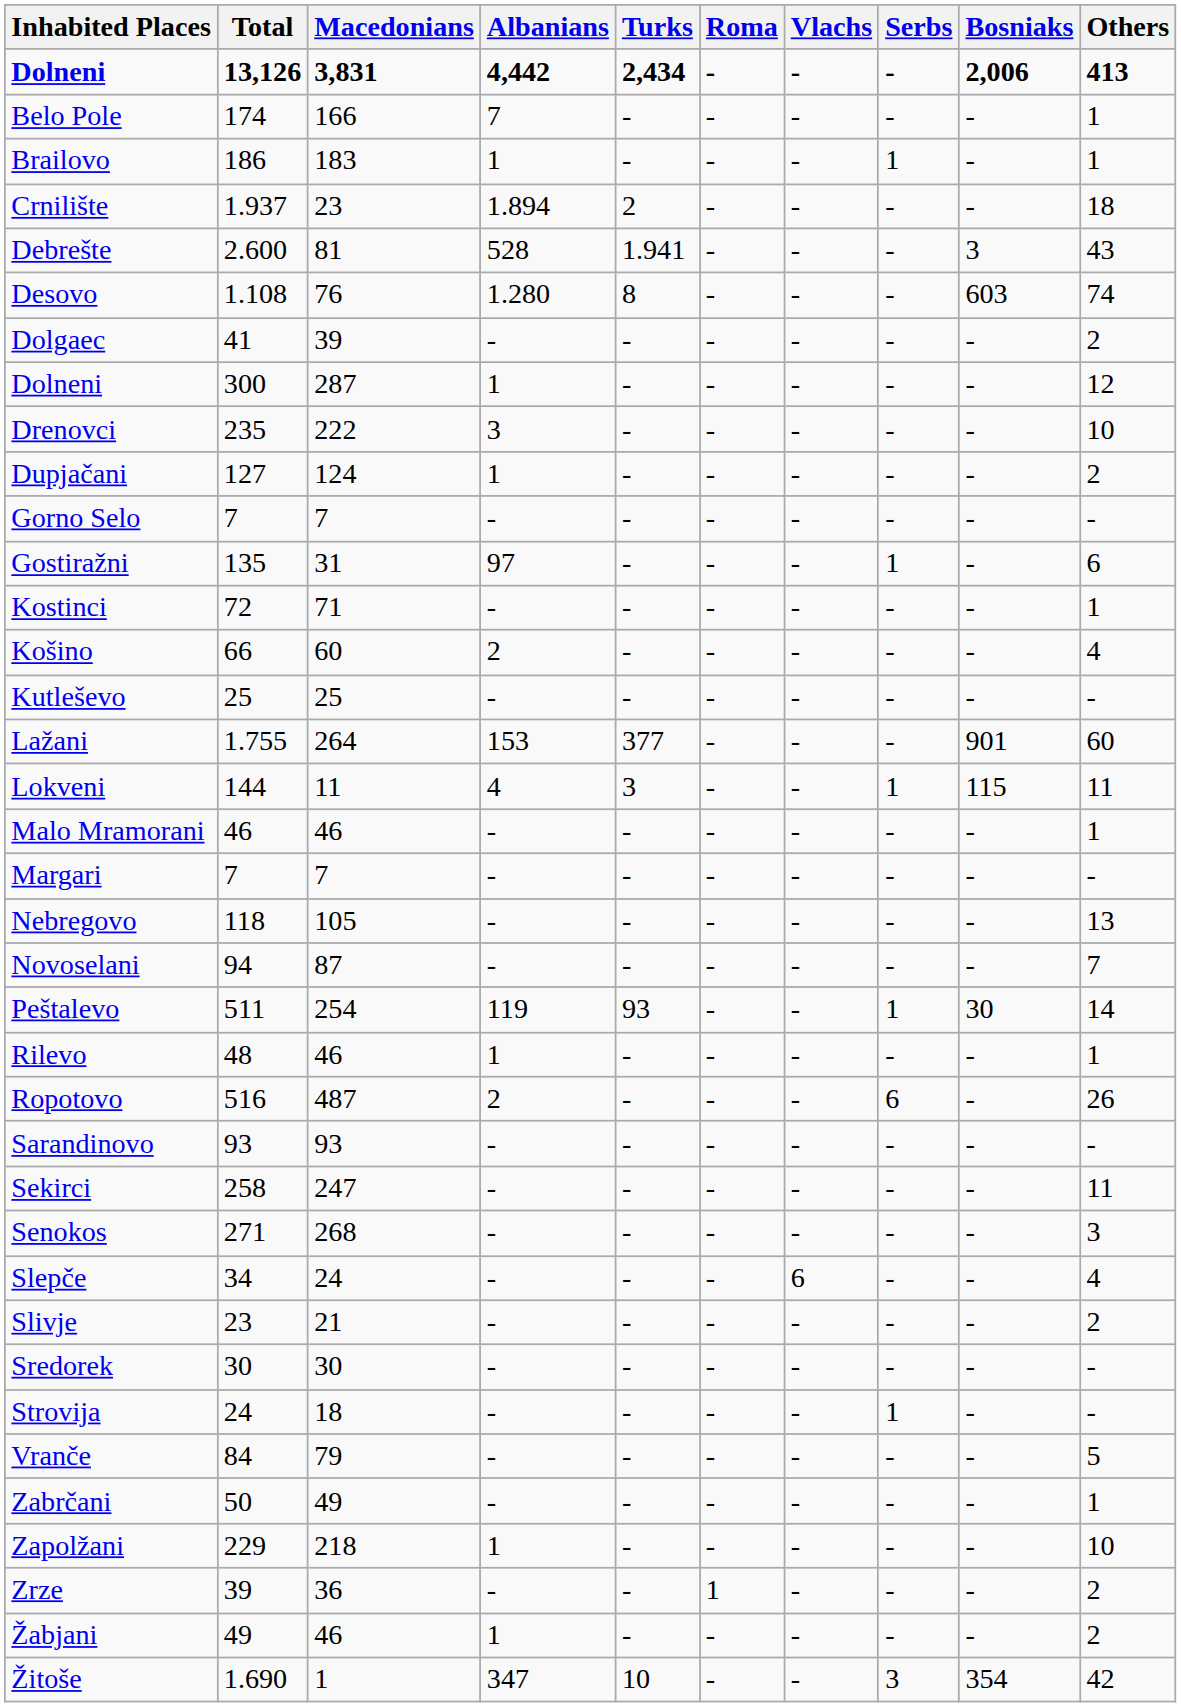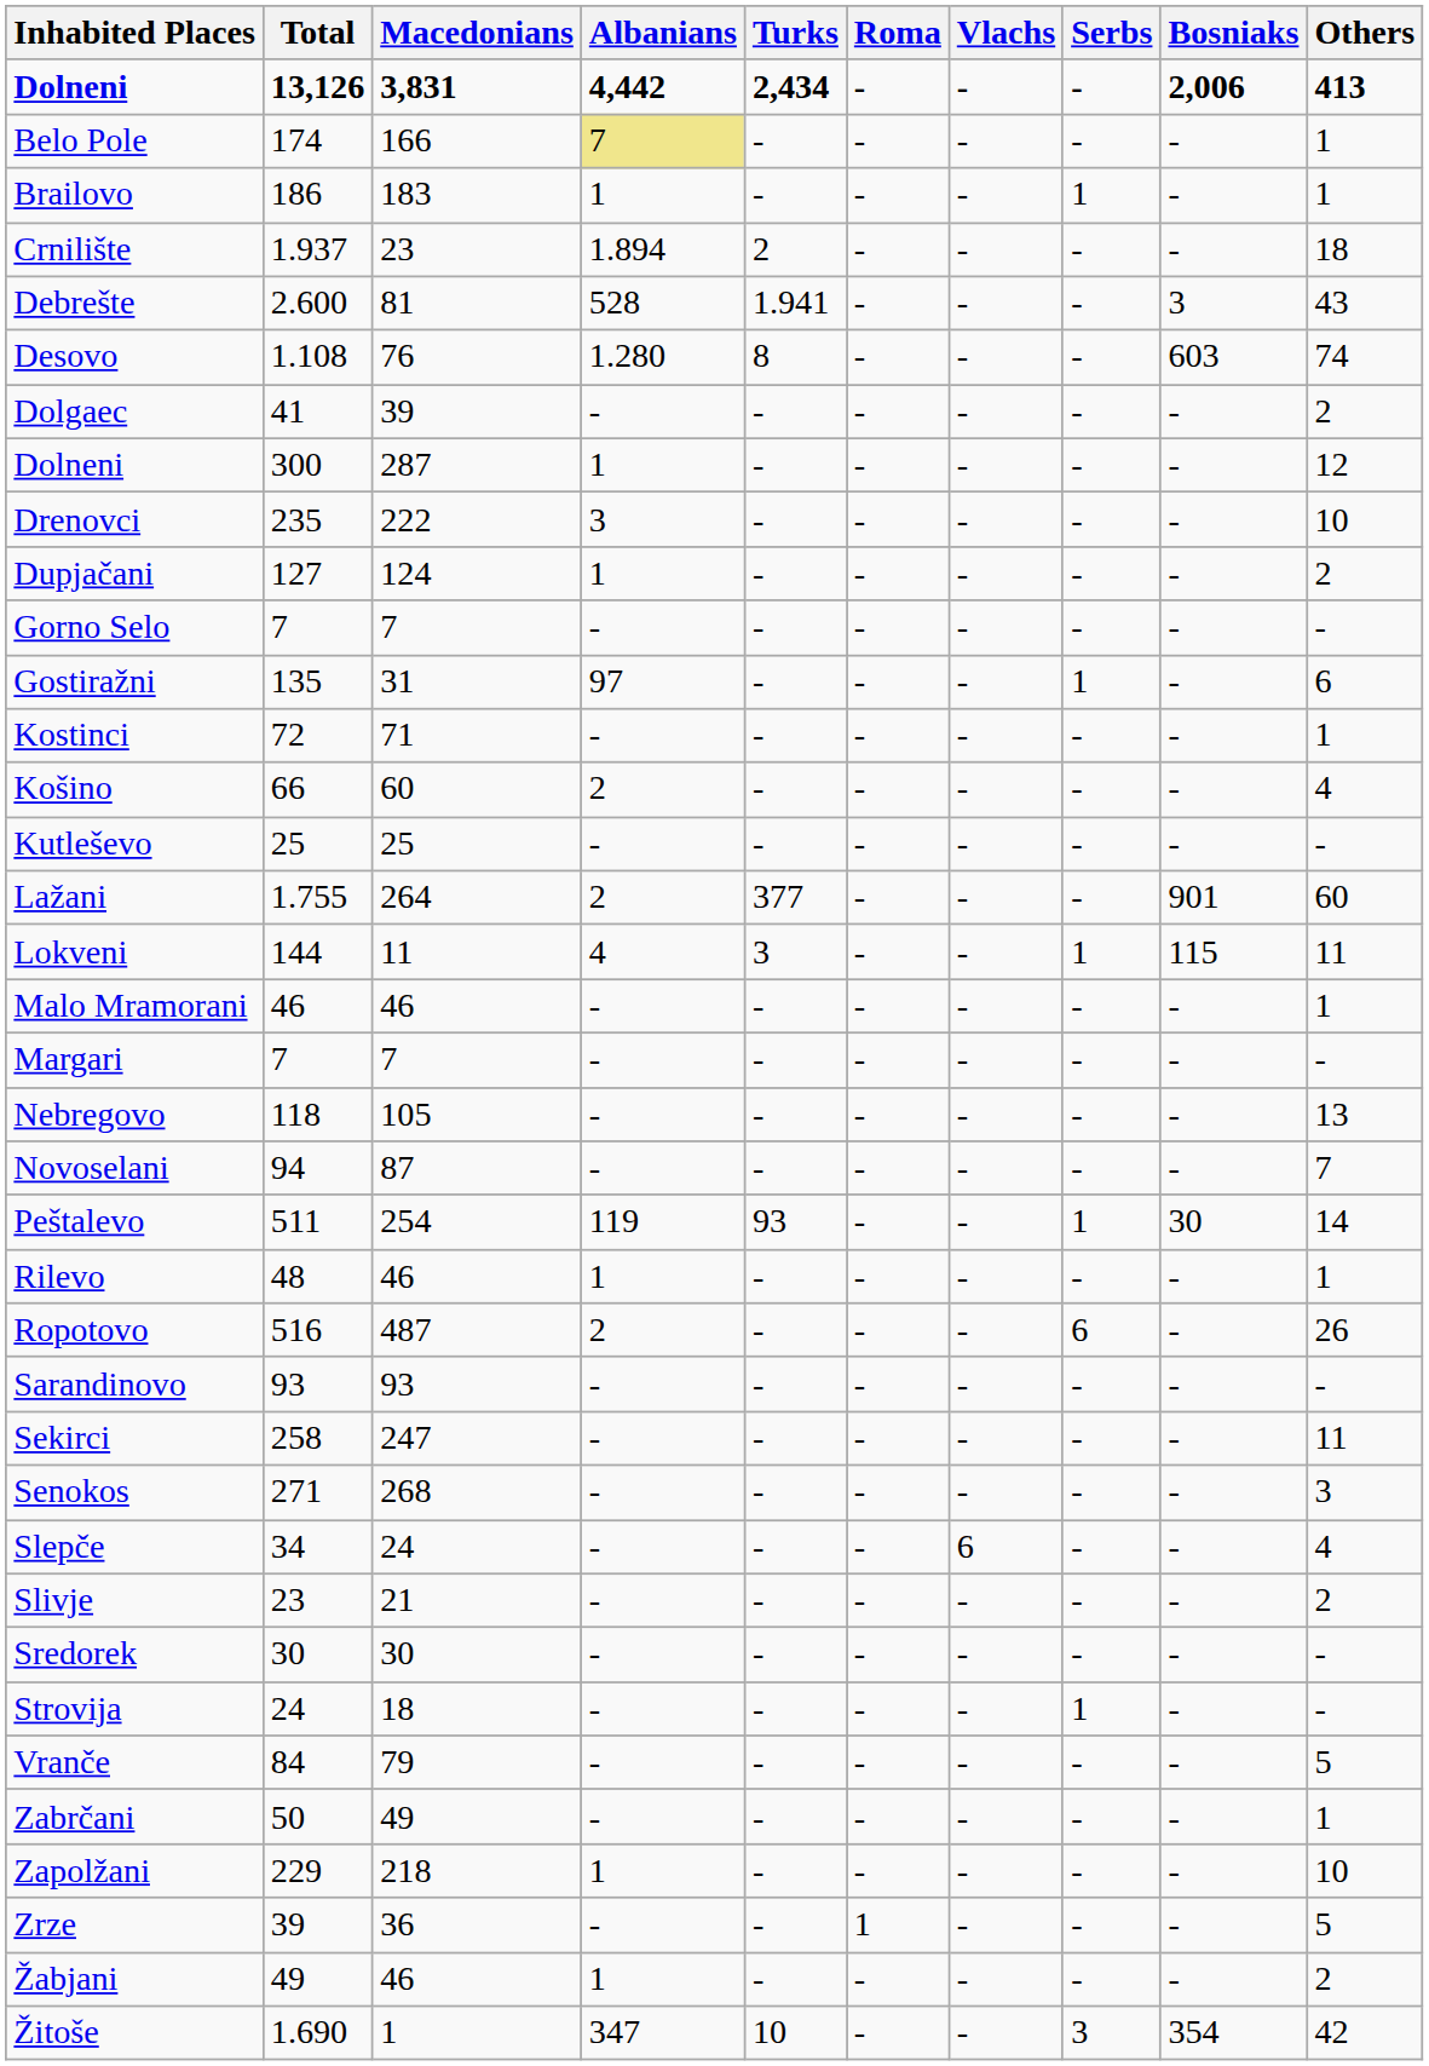 <table class="wikitable sortable">
 <tr>
 <th>Inhabited Places</th>
 <th>Total</th>
 <th><a href='#'>Macedonians</a></th>
 <th><a href='#'>Albanians</a></th>
 <th><a href='#'>Turks</a></th>
 <th><a href='#'>Roma</a></th>
 <th><a href='#'>Vlachs</a></th>
 <th><a href='#'>Serbs</a></th>
 <th><a href='#'>Bosniaks</a></th>
 <th>Others</th>
 </tr>
 <tr>
 <td><strong><a href='#'>Dolneni</a></strong></td>
 <td><strong>13,126</strong></td>
 <td><strong>3,831</strong></td>
 <td><strong>4,442</strong></td>
 <td><strong>2,434</strong></td>
 <td><strong>-</strong></td>
 <td><strong>-</strong></td>
 <td><strong>-</strong></td>
 <td><strong>2,006</strong></td>
 <td><strong>413</strong></td>
 </tr>
 <tr>
 <td><a href='#'>Belo Pole</a></td>
 <td>174</td>
 <td>166</td>
-<td>7</td>
+<td style="background: khaki;">7</td>
 <td>-</td>
 <td>-</td>
 <td>-</td>
 <td>-</td>
 <td>-</td>
 <td>1</td>
 </tr>
 <tr>
 <td><a href='#'>Brailovo</a></td>
 <td>186</td>
 <td>183</td>
 <td>1</td>
 <td>-</td>
 <td>-</td>
 <td>-</td>
 <td>1</td>
 <td>-</td>
 <td>1</td>
 </tr>
 <tr>
 <td><a href='#'>Crnilište</a></td>
 <td>1.937</td>
 <td>23</td>
 <td>1.894</td>
 <td>2</td>
 <td>-</td>
 <td>-</td>
 <td>-</td>
 <td>-</td>
 <td>18</td>
 </tr>
 <tr>
 <td><a href='#'>Debrešte</a></td>
 <td>2.600</td>
 <td>81</td>
 <td>528</td>
 <td>1.941</td>
 <td>-</td>
 <td>-</td>
 <td>-</td>
 <td>3</td>
 <td>43</td>
 </tr>
 <tr>
 <td><a href='#'>Desovo</a></td>
 <td>1.108</td>
 <td>76</td>
 <td>1.280</td>
 <td>8</td>
 <td>-</td>
 <td>-</td>
 <td>-</td>
 <td>603</td>
 <td>74</td>
 </tr>
 <tr>
 <td><a href='#'>Dolgaec</a></td>
 <td>41</td>
 <td>39</td>
 <td>-</td>
 <td>-</td>
 <td>-</td>
 <td>-</td>
 <td>-</td>
 <td>-</td>
 <td>2</td>
 </tr>
 <tr>
 <td><a href='#'>Dolneni</a></td>
 <td>300</td>
 <td>287</td>
 <td>1</td>
 <td>-</td>
 <td>-</td>
 <td>-</td>
 <td>-</td>
 <td>-</td>
 <td>12</td>
 </tr>
 <tr>
 <td><a href='#'>Drenovci</a></td>
 <td>235</td>
 <td>222</td>
 <td>3</td>
 <td>-</td>
 <td>-</td>
 <td>-</td>
 <td>-</td>
 <td>-</td>
 <td>10</td>
 </tr>
 <tr>
 <td><a href='#'>Dupjačani</a></td>
 <td>127</td>
 <td>124</td>
 <td>1</td>
 <td>-</td>
 <td>-</td>
 <td>-</td>
 <td>-</td>
 <td>-</td>
 <td>2</td>
 </tr>
 <tr>
 <td><a href='#'>Gorno Selo</a></td>
 <td>7</td>
 <td>7</td>
 <td>-</td>
 <td>-</td>
 <td>-</td>
 <td>-</td>
 <td>-</td>
 <td>-</td>
 <td>-</td>
 </tr>
 <tr>
 <td><a href='#'>Gostiražni</a></td>
 <td>135</td>
 <td>31</td>
 <td>97</td>
 <td>-</td>
 <td>-</td>
 <td>-</td>
 <td>1</td>
 <td>-</td>
 <td>6</td>
 </tr>
 <tr>
 <td><a href='#'>Kostinci</a></td>
 <td>72</td>
 <td>71</td>
 <td>-</td>
 <td>-</td>
 <td>-</td>
 <td>-</td>
 <td>-</td>
 <td>-</td>
 <td>1</td>
 </tr>
 <tr>
 <td><a href='#'>Košino</a></td>
 <td>66</td>
 <td>60</td>
 <td>2</td>
 <td>-</td>
 <td>-</td>
 <td>-</td>
 <td>-</td>
 <td>-</td>
 <td>4</td>
 </tr>
 <tr>
 <td><a href='#'>Kutleševo</a></td>
 <td>25</td>
 <td>25</td>
 <td>-</td>
 <td>-</td>
 <td>-</td>
 <td>-</td>
 <td>-</td>
 <td>-</td>
 <td>-</td>
 </tr>
 <tr>
 <td><a href='#'>Lažani</a></td>
 <td>1.755</td>
 <td>264</td>
-<td>153</td>
+<td>2</td>
 <td>377</td>
 <td>-</td>
 <td>-</td>
 <td>-</td>
 <td>901</td>
 <td>60</td>
 </tr>
 <tr>
 <td><a href='#'>Lokveni</a></td>
 <td>144</td>
 <td>11</td>
 <td>4</td>
 <td>3</td>
 <td>-</td>
 <td>-</td>
 <td>1</td>
 <td>115</td>
 <td>11</td>
 </tr>
 <tr>
 <td><a href='#'>Malo Mramorani</a></td>
 <td>46</td>
 <td>46</td>
 <td>-</td>
 <td>-</td>
 <td>-</td>
 <td>-</td>
 <td>-</td>
 <td>-</td>
 <td>1</td>
 </tr>
 <tr>
 <td><a href='#'>Margari</a></td>
 <td>7</td>
 <td>7</td>
 <td>-</td>
 <td>-</td>
 <td>-</td>
 <td>-</td>
 <td>-</td>
 <td>-</td>
 <td>-</td>
 </tr>
 <tr>
 <td><a href='#'>Nebregovo</a></td>
 <td>118</td>
 <td>105</td>
 <td>-</td>
 <td>-</td>
 <td>-</td>
 <td>-</td>
 <td>-</td>
 <td>-</td>
 <td>13</td>
 </tr>
 <tr>
 <td><a href='#'>Novoselani</a></td>
 <td>94</td>
 <td>87</td>
 <td>-</td>
 <td>-</td>
 <td>-</td>
 <td>-</td>
 <td>-</td>
 <td>-</td>
 <td>7</td>
 </tr>
 <tr>
 <td><a href='#'>Peštalevo</a></td>
 <td>511</td>
 <td>254</td>
 <td>119</td>
 <td>93</td>
 <td>-</td>
 <td>-</td>
 <td>1</td>
 <td>30</td>
 <td>14</td>
 </tr>
 <tr>
 <td><a href='#'>Rilevo</a></td>
 <td>48</td>
 <td>46</td>
 <td>1</td>
 <td>-</td>
 <td>-</td>
 <td>-</td>
 <td>-</td>
 <td>-</td>
 <td>1</td>
 </tr>
 <tr>
 <td><a href='#'>Ropotovo</a></td>
 <td>516</td>
 <td>487</td>
 <td>2</td>
 <td>-</td>
 <td>-</td>
 <td>-</td>
 <td>6</td>
 <td>-</td>
 <td>26</td>
 </tr>
 <tr>
 <td><a href='#'>Sarandinovo</a></td>
 <td>93</td>
 <td>93</td>
 <td>-</td>
 <td>-</td>
 <td>-</td>
 <td>-</td>
 <td>-</td>
 <td>-</td>
 <td>-</td>
 </tr>
 <tr>
 <td><a href='#'>Sekirci</a></td>
 <td>258</td>
 <td>247</td>
 <td>-</td>
 <td>-</td>
 <td>-</td>
 <td>-</td>
 <td>-</td>
 <td>-</td>
 <td>11</td>
 </tr>
 <tr>
 <td><a href='#'>Senokos</a></td>
 <td>271</td>
 <td>268</td>
 <td>-</td>
 <td>-</td>
 <td>-</td>
 <td>-</td>
 <td>-</td>
 <td>-</td>
 <td>3</td>
 </tr>
 <tr>
 <td><a href='#'>Slepče</a></td>
 <td>34</td>
 <td>24</td>
 <td>-</td>
 <td>-</td>
 <td>-</td>
 <td>6</td>
 <td>-</td>
 <td>-</td>
 <td>4</td>
 </tr>
 <tr>
 <td><a href='#'>Slivje</a></td>
 <td>23</td>
 <td>21</td>
 <td>-</td>
 <td>-</td>
 <td>-</td>
 <td>-</td>
 <td>-</td>
 <td>-</td>
 <td>2</td>
 </tr>
 <tr>
 <td><a href='#'>Sredorek</a></td>
 <td>30</td>
 <td>30</td>
 <td>-</td>
 <td>-</td>
 <td>-</td>
 <td>-</td>
 <td>-</td>
 <td>-</td>
 <td>-</td>
 </tr>
 <tr>
 <td><a href='#'>Strovija</a></td>
 <td>24</td>
 <td>18</td>
 <td>-</td>
 <td>-</td>
 <td>-</td>
 <td>-</td>
 <td>1</td>
 <td>-</td>
 <td>-</td>
 </tr>
 <tr>
 <td><a href='#'>Vranče</a></td>
 <td>84</td>
 <td>79</td>
 <td>-</td>
 <td>-</td>
 <td>-</td>
 <td>-</td>
 <td>-</td>
 <td>-</td>
 <td>5</td>
 </tr>
 <tr>
 <td><a href='#'>Zabrčani</a></td>
 <td>50</td>
 <td>49</td>
 <td>-</td>
 <td>-</td>
 <td>-</td>
 <td>-</td>
 <td>-</td>
 <td>-</td>
 <td>1</td>
 </tr>
 <tr>
 <td><a href='#'>Zapolžani</a></td>
 <td>229</td>
 <td>218</td>
 <td>1</td>
 <td>-</td>
 <td>-</td>
 <td>-</td>
 <td>-</td>
 <td>-</td>
 <td>10</td>
 </tr>
 <tr>
 <td><a href='#'>Zrze</a></td>
 <td>39</td>
 <td>36</td>
 <td>-</td>
 <td>-</td>
 <td>1</td>
 <td>-</td>
 <td>-</td>
 <td>-</td>
-<td>2</td>
+<td>5</td>
 </tr>
 <tr>
 <td><a href='#'>Žabjani</a></td>
 <td>49</td>
 <td>46</td>
 <td>1</td>
 <td>-</td>
 <td>-</td>
 <td>-</td>
 <td>-</td>
 <td>-</td>
 <td>2</td>
 </tr>
 <tr>
 <td><a href='#'>Žitoše</a></td>
 <td>1.690</td>
 <td>1</td>
 <td>347</td>
 <td>10</td>
 <td>-</td>
 <td>-</td>
 <td>3</td>
 <td>354</td>
 <td>42</td>
 </tr>
 </table>
